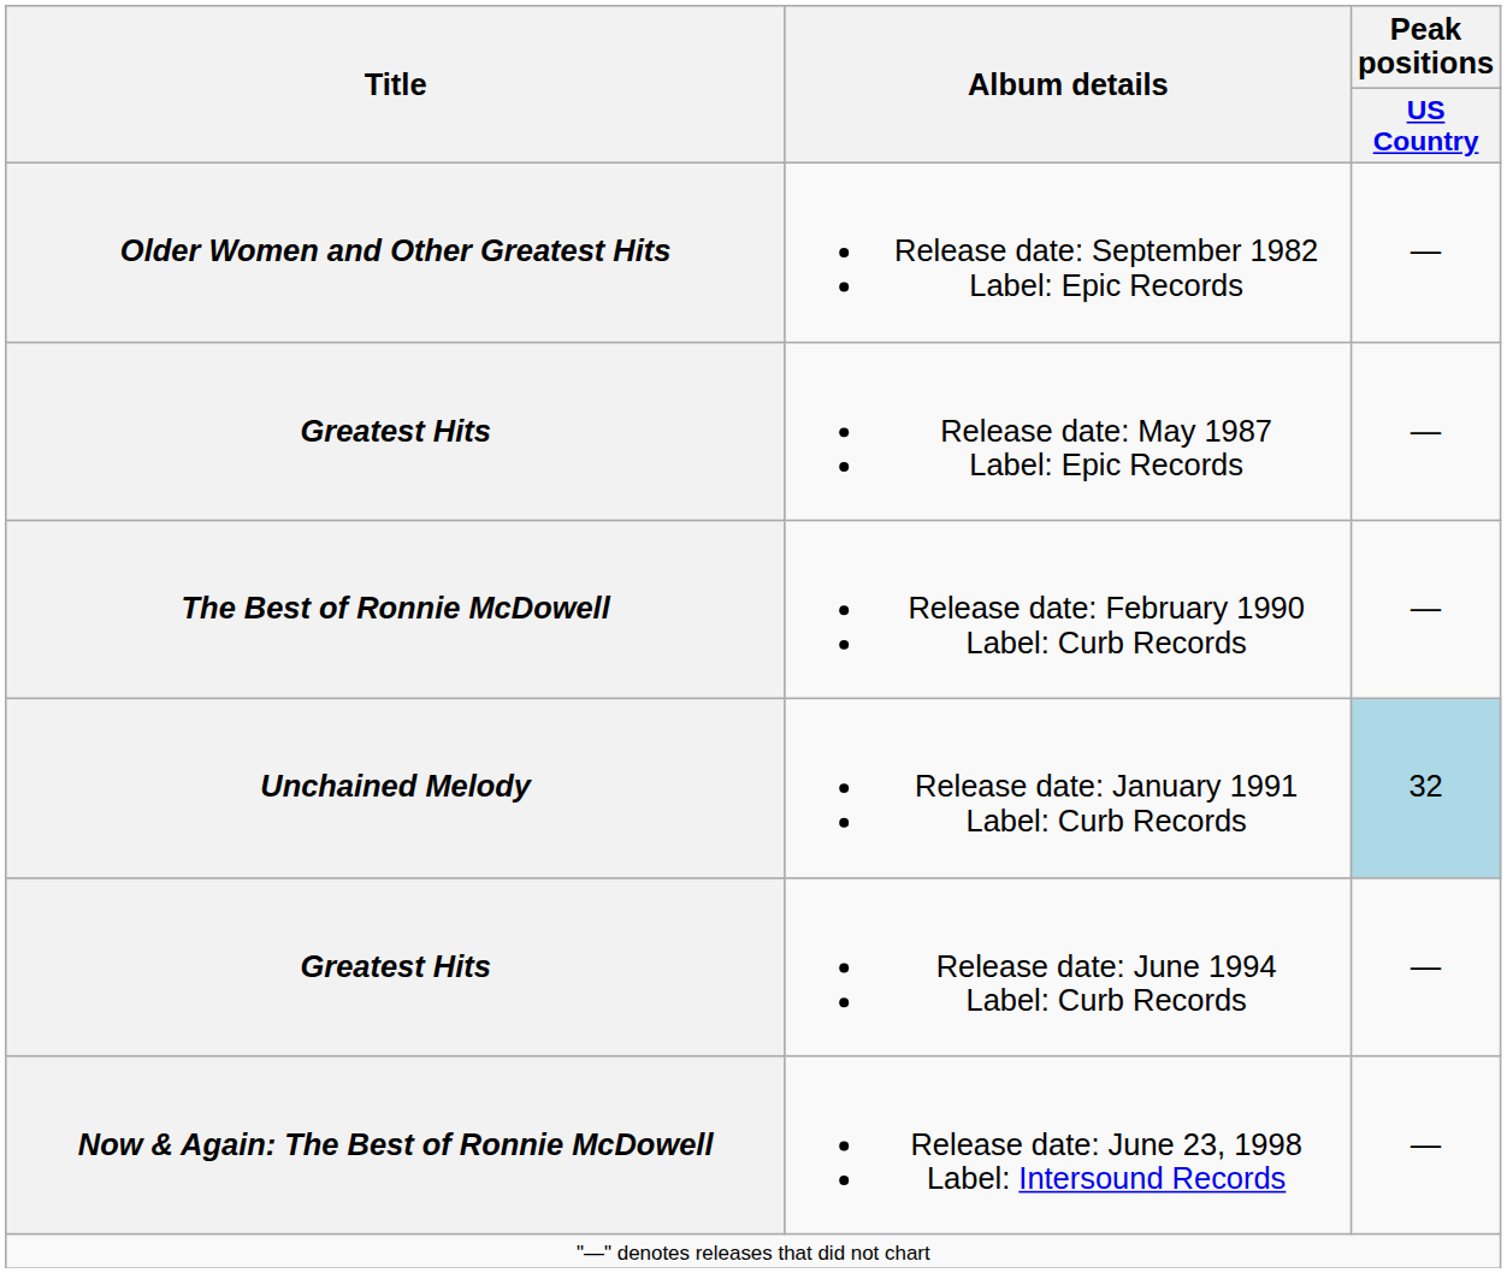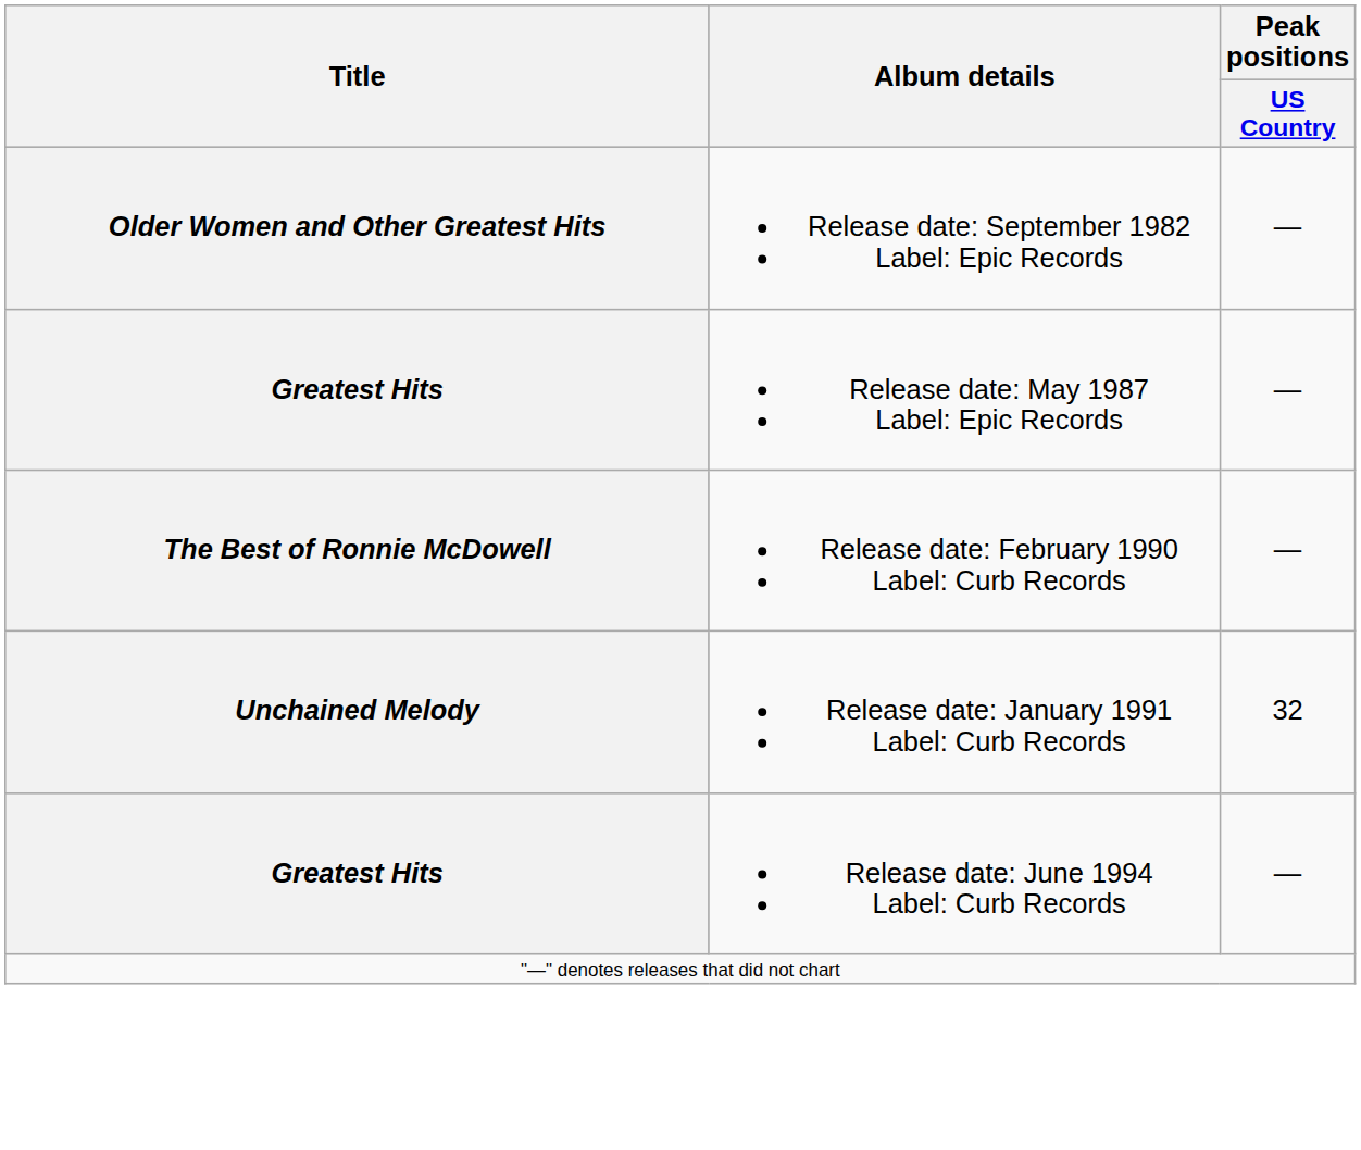 <table class="wikitable plainrowheaders" style="text-align:center;">
 <tr>
 <th rowspan="2" style="width:25em;">Title</th>
 <th rowspan="2" style="width:18em;">Album details</th>
 <th>Peak<br>positions</th>
 </tr>
 <tr>
 <th style="width:4em;font-size:90%;"><a href='#'>US Country</a></th>
 </tr>
 <tr>
 <th scope="row"><em>Older Women and Other Greatest Hits</em></th>
 <td><br><ul><li>Release date: September 1982</li><li>Label: Epic Records</li></ul></td>
 <td>—</td>
 </tr>
 <tr>
 <th scope="row"><em>Greatest Hits</em></th>
 <td><br><ul><li>Release date: May 1987</li><li>Label: Epic Records</li></ul></td>
 <td>—</td>
 </tr>
 <tr>
 <th scope="row"><em>The Best of Ronnie McDowell</em></th>
 <td><br><ul><li>Release date: February 1990</li><li>Label: Curb Records</li></ul></td>
 <td>—</td>
 </tr>
 <tr>
 <th scope="row"><em>Unchained Melody</em></th>
 <td><br><ul><li>Release date: January 1991</li><li>Label: Curb Records</li></ul></td>
-<td style="background: lightblue;">32</td>
+<td>32</td>
 </tr>
 <tr>
 <th scope="row"><em>Greatest Hits</em></th>
 <td><br><ul><li>Release date: June 1994</li><li>Label: Curb Records</li></ul></td>
 <td>—</td>
 </tr>
 <tr>
-<th scope="row"><em>Now & Again: The Best of Ronnie McDowell</em></th>
-<td><br><ul><li>Release date: June 23, 1998</li><li>Label: <a href='#'>Intersound Records</a></li></ul></td>
-<td>—</td>
-</tr>
-<tr>
 <td colspan="3" style="font-size:8pt">"—" denotes releases that did not chart</td>
 </tr>
 </table>
